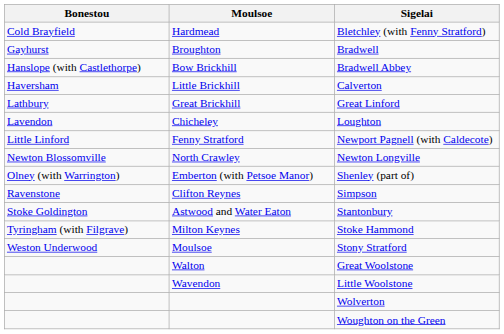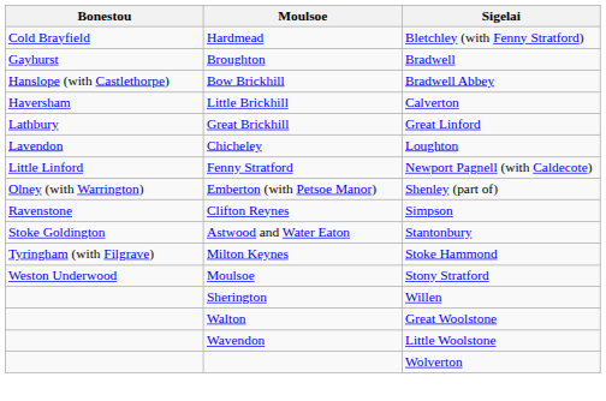 <table class="wikitable">
 <tr>
 <th width="225">Bonestou</th>
 <th width="225">Moulsoe</th>
 <th width="225">Sigelai</th>
 </tr>
 <tr>
 <td><a href='#'>Cold Brayfield</a></td>
 <td><a href='#'>Hardmead</a></td>
 <td><a href='#'>Bletchley</a> (with <a href='#'>Fenny Stratford</a>)</td>
 </tr>
 <tr>
 <td><a href='#'>Gayhurst</a></td>
 <td><a href='#'>Broughton</a></td>
 <td><a href='#'>Bradwell</a></td>
 </tr>
 <tr>
 <td><a href='#'>Hanslope</a> (with <a href='#'>Castlethorpe</a>)</td>
 <td><a href='#'>Bow Brickhill</a></td>
 <td><a href='#'>Bradwell Abbey</a></td>
 </tr>
 <tr>
 <td><a href='#'>Haversham</a></td>
 <td><a href='#'>Little Brickhill</a></td>
 <td><a href='#'>Calverton</a></td>
 </tr>
 <tr>
 <td><a href='#'>Lathbury</a></td>
 <td><a href='#'>Great Brickhill</a></td>
 <td><a href='#'>Great Linford</a></td>
 </tr>
 <tr>
 <td><a href='#'>Lavendon</a></td>
 <td><a href='#'>Chicheley</a></td>
 <td><a href='#'>Loughton</a></td>
 </tr>
 <tr>
 <td><a href='#'>Little Linford</a></td>
 <td><a href='#'>Fenny Stratford</a></td>
 <td><a href='#'>Newport Pagnell</a> (with <a href='#'>Caldecote</a>)</td>
 </tr>
 <tr>
-<td><a href='#'>Newton Blossomville</a></td>
-<td><a href='#'>North Crawley</a></td>
-<td><a href='#'>Newton Longville</a></td>
-</tr>
-<tr>
 <td><a href='#'>Olney</a> (with <a href='#'>Warrington</a>)</td>
 <td><a href='#'>Emberton</a> (with <a href='#'>Petsoe Manor</a>)</td>
 <td><a href='#'>Shenley</a> (part of)</td>
 </tr>
 <tr>
 <td><a href='#'>Ravenstone</a></td>
 <td><a href='#'>Clifton Reynes</a></td>
 <td><a href='#'>Simpson</a></td>
 </tr>
 <tr>
 <td><a href='#'>Stoke Goldington</a></td>
 <td><a href='#'>Astwood</a> and <a href='#'>Water Eaton</a></td>
 <td><a href='#'>Stantonbury</a></td>
 </tr>
 <tr>
 <td><a href='#'>Tyringham</a> (with <a href='#'>Filgrave</a>)</td>
 <td><a href='#'>Milton Keynes</a></td>
 <td><a href='#'>Stoke Hammond</a></td>
 </tr>
 <tr>
 <td><a href='#'>Weston Underwood</a></td>
 <td><a href='#'>Moulsoe</a></td>
 <td><a href='#'>Stony Stratford</a></td>
 </tr>
 <tr>
 <td> </td>
+<td><a href='#'>Sherington</a></td>
+<td><a href='#'>Willen</a></td>
+</tr>
+<tr>
+<td> </td>
 <td><a href='#'>Walton</a></td>
 <td><a href='#'>Great Woolstone</a></td>
 </tr>
 <tr>
 <td> </td>
 <td><a href='#'>Wavendon</a></td>
 <td><a href='#'>Little Woolstone</a></td>
 </tr>
 <tr>
 <td> </td>
 <td> </td>
 <td><a href='#'>Wolverton</a></td>
 </tr>
-<tr>
-<td> </td>
-<td> </td>
-<td><a href='#'>Woughton on the Green</a></td>
-</tr>
 </table>
